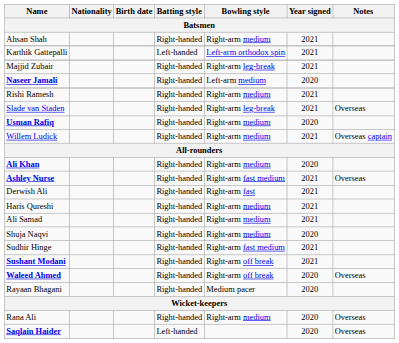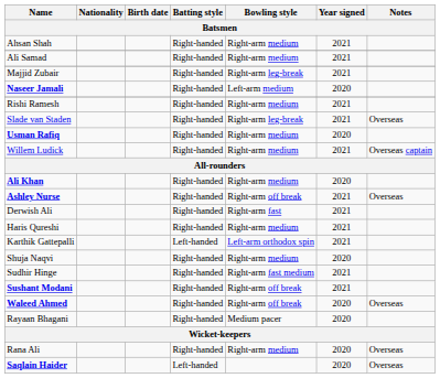 <table class="wikitable" style="font-size:85%;">
 <tr>
 <th>Name</th>
 <th>Nationality</th>
 <th>Birth date</th>
 <th>Batting style</th>
 <th>Bowling style</th>
 <th>Year signed</th>
 <th>Notes</th>
 </tr>
 <tr>
 <th colspan="7" style="text-align:center;">Batsmen</th>
 </tr>
 <tr>
 <td>Ahsan Shah</td>
 <td></td>
 <td></td>
 <td>Right-handed</td>
 <td>Right-arm <a href='#'>medium</a></td>
 <td style="text-align:center;">2021</td>
 <td></td>
 </tr>
 <tr>
 </tr>
 <tr>
-<td>Karthik Gattepalli</td>
+<td>Ali Samad</td>
 <td></td>
 <td></td>
-<td>Left-handed</td>
-<td><a href='#'>Left-arm orthodox spin</a></td>
+<td>Right-handed</td>
+<td>Right-arm <a href='#'>medium</a></td>
 <td style="text-align:center;">2021</td>
 <td></td>
 </tr>
 <tr>
 </tr>
 <tr>
 <td>Majjid Zubair</td>
 <td></td>
 <td></td>
 <td>Right-handed</td>
 <td>Right-arm <a href='#'>leg-break</a></td>
 <td style="text-align:center;">2021</td>
 <td></td>
 </tr>
 <tr>
 <td><strong><a href='#'>Naseer Jamali</a></strong></td>
 <td></td>
 <td></td>
 <td>Right-handed</td>
 <td>Left-arm <a href='#'>medium</a></td>
 <td style="text-align:center;">2020</td>
 <td></td>
 </tr>
 <tr>
 </tr>
 <tr>
 <td>Rishi Ramesh</td>
 <td></td>
 <td></td>
 <td>Right-handed</td>
 <td>Right-arm <a href='#'>medium</a></td>
 <td style="text-align:center;">2021</td>
 <td></td>
 </tr>
 <tr>
 <td><a href='#'>Slade van Staden</a></td>
 <td></td>
 <td></td>
 <td>Right-handed</td>
 <td>Right-arm <a href='#'>leg-break</a></td>
 <td style="text-align:center;">2021</td>
 <td>Overseas</td>
 </tr>
 <tr>
 <td><strong><a href='#'>Usman Rafiq</a></strong></td>
 <td></td>
 <td></td>
 <td>Right-handed</td>
 <td>Right-arm <a href='#'>medium</a></td>
 <td style="text-align:center">2020</td>
 <td></td>
 </tr>
 <tr>
 <td><a href='#'>Willem Ludick</a></td>
 <td></td>
 <td></td>
 <td>Right-handed</td>
 <td>Right-arm <a href='#'>medium</a></td>
 <td style="text-align:center">2021</td>
 <td>Overseas <a href='#'>captain</a></td>
 </tr>
 <tr>
 <th colspan="7" style="text-align:center;">All-rounders</th>
 </tr>
 <tr>
 <td><strong><a href='#'>Ali Khan</a></strong></td>
 <td></td>
 <td></td>
 <td>Right-handed</td>
 <td>Right-arm <a href='#'>medium</a></td>
 <td style="text-align:center;">2020</td>
 <td></td>
 </tr>
 <tr>
 <td><strong><a href='#'>Ashley Nurse</a></strong></td>
 <td></td>
 <td></td>
 <td>Right-handed</td>
-<td>Right-arm <a href='#'>fast medium</a></td>
+<td>Right-arm <a href='#'>off break</a></td>
 <td style="text-align:center;">2021</td>
 <td>Overseas</td>
 </tr>
 <tr>
 <td>Derwish Ali</td>
 <td></td>
 <td></td>
 <td>Right-handed</td>
 <td>Right-arm <a href='#'>fast</a></td>
 <td style="text-align:center;">2021</td>
 <td></td>
 </tr>
 <tr>
 <td>Haris Qureshi</td>
 <td></td>
 <td></td>
 <td>Right-handed</td>
 <td>Right-arm <a href='#'>medium</a></td>
 <td style="text-align:center;">2021</td>
 <td></td>
 </tr>
 <tr>
-<td>Ali Samad</td>
+<td>Karthik Gattepalli</td>
 <td></td>
 <td></td>
-<td>Right-handed</td>
-<td>Right-arm <a href='#'>medium</a></td>
+<td>Left-handed</td>
+<td><a href='#'>Left-arm orthodox spin</a></td>
 <td style="text-align:center;">2021</td>
 <td></td>
 </tr>
 <tr>
 <td>Shuja Naqvi</td>
 <td></td>
 <td></td>
 <td>Right-handed</td>
 <td>Right-arm <a href='#'>medium</a></td>
 <td style="text-align:center;">2020</td>
 <td></td>
 </tr>
 <tr>
 <td>Sudhir Hinge</td>
 <td></td>
 <td></td>
 <td>Right-handed</td>
 <td>Right-arm <a href='#'>fast medium</a></td>
 <td style="text-align:center;">2021</td>
 <td></td>
 </tr>
 <tr>
 <td><strong><a href='#'>Sushant Modani</a></strong></td>
 <td></td>
 <td></td>
 <td>Right-handed</td>
 <td>Right-arm <a href='#'>off break</a></td>
 <td style="text-align:center;">2021</td>
 <td></td>
 </tr>
 <tr>
 <td><strong><a href='#'>Waleed Ahmed</a></strong></td>
 <td></td>
 <td></td>
 <td>Right-handed</td>
 <td>Right-arm <a href='#'>off break</a></td>
 <td style="text-align:center;">2020</td>
 <td>Overseas</td>
 </tr>
 <tr>
 <td>Rayaan Bhagani</td>
 <td></td>
 <td></td>
 <td>Right-handed</td>
 <td>Medium pacer</td>
 <td style="text-align:center;">2020</td>
 <td></td>
 </tr>
 <tr>
 <th colspan="7" style="text-align:center;">Wicket-keepers</th>
 </tr>
 <tr>
 <td>Rana Ali</td>
 <td></td>
 <td></td>
 <td>Right-handed</td>
 <td>Right-arm <a href='#'>medium</a></td>
 <td style="text-align:center;">2020</td>
 <td>Overseas</td>
 </tr>
 <tr>
 <td><strong><a href='#'>Saqlain Haider</a></strong></td>
 <td></td>
 <td></td>
 <td>Left-handed</td>
 <td></td>
 <td style="text-align:center;">2020</td>
 <td>Overseas</td>
 </tr>
 </table>
